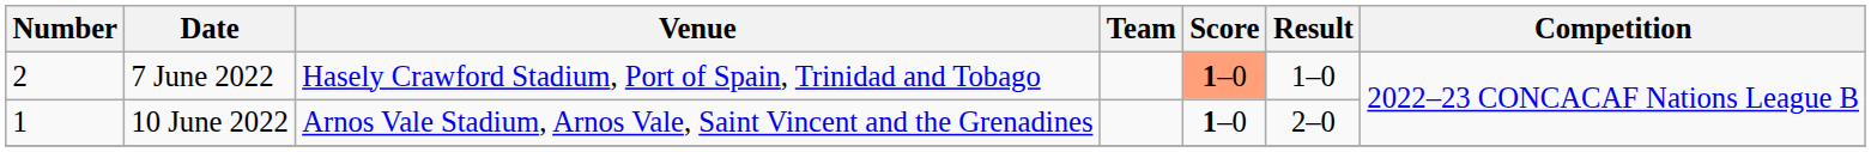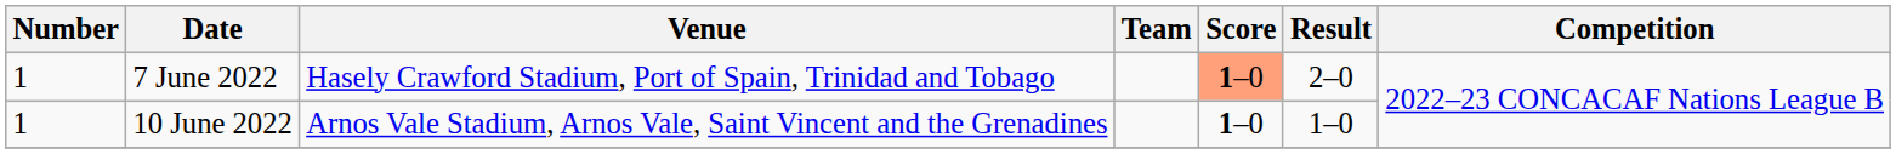 <table class="wikitable">
 <tr>
 <th>Number</th>
 <th>Date</th>
 <th>Venue</th>
 <th>Team</th>
 <th>Score</th>
 <th>Result</th>
 <th>Competition</th>
 </tr>
 <tr>
-<td>2</td>
+<td>1</td>
 <td>7 June 2022</td>
 <td><a href='#'>Hasely Crawford Stadium</a>, <a href='#'>Port of Spain</a>, <a href='#'>Trinidad and Tobago</a></td>
 <td></td>
 <td align=center style="background: lightsalmon;"><strong>1</strong>–0</td>
-<td align=center>1–0</td>
+<td align=center>2–0</td>
 <td rowspan=2><a href='#'>2022–23 CONCACAF Nations League B</a></td>
 </tr>
 <tr>
 <td>1</td>
 <td>10 June 2022</td>
 <td><a href='#'>Arnos Vale Stadium</a>, <a href='#'>Arnos Vale</a>, <a href='#'>Saint Vincent and the Grenadines</a></td>
 <td></td>
 <td align=center><strong>1</strong>–0</td>
-<td align=center>2–0</td>
+<td align=center>1–0</td>
 </tr>
 <tr>
 </tr>
 </table>
